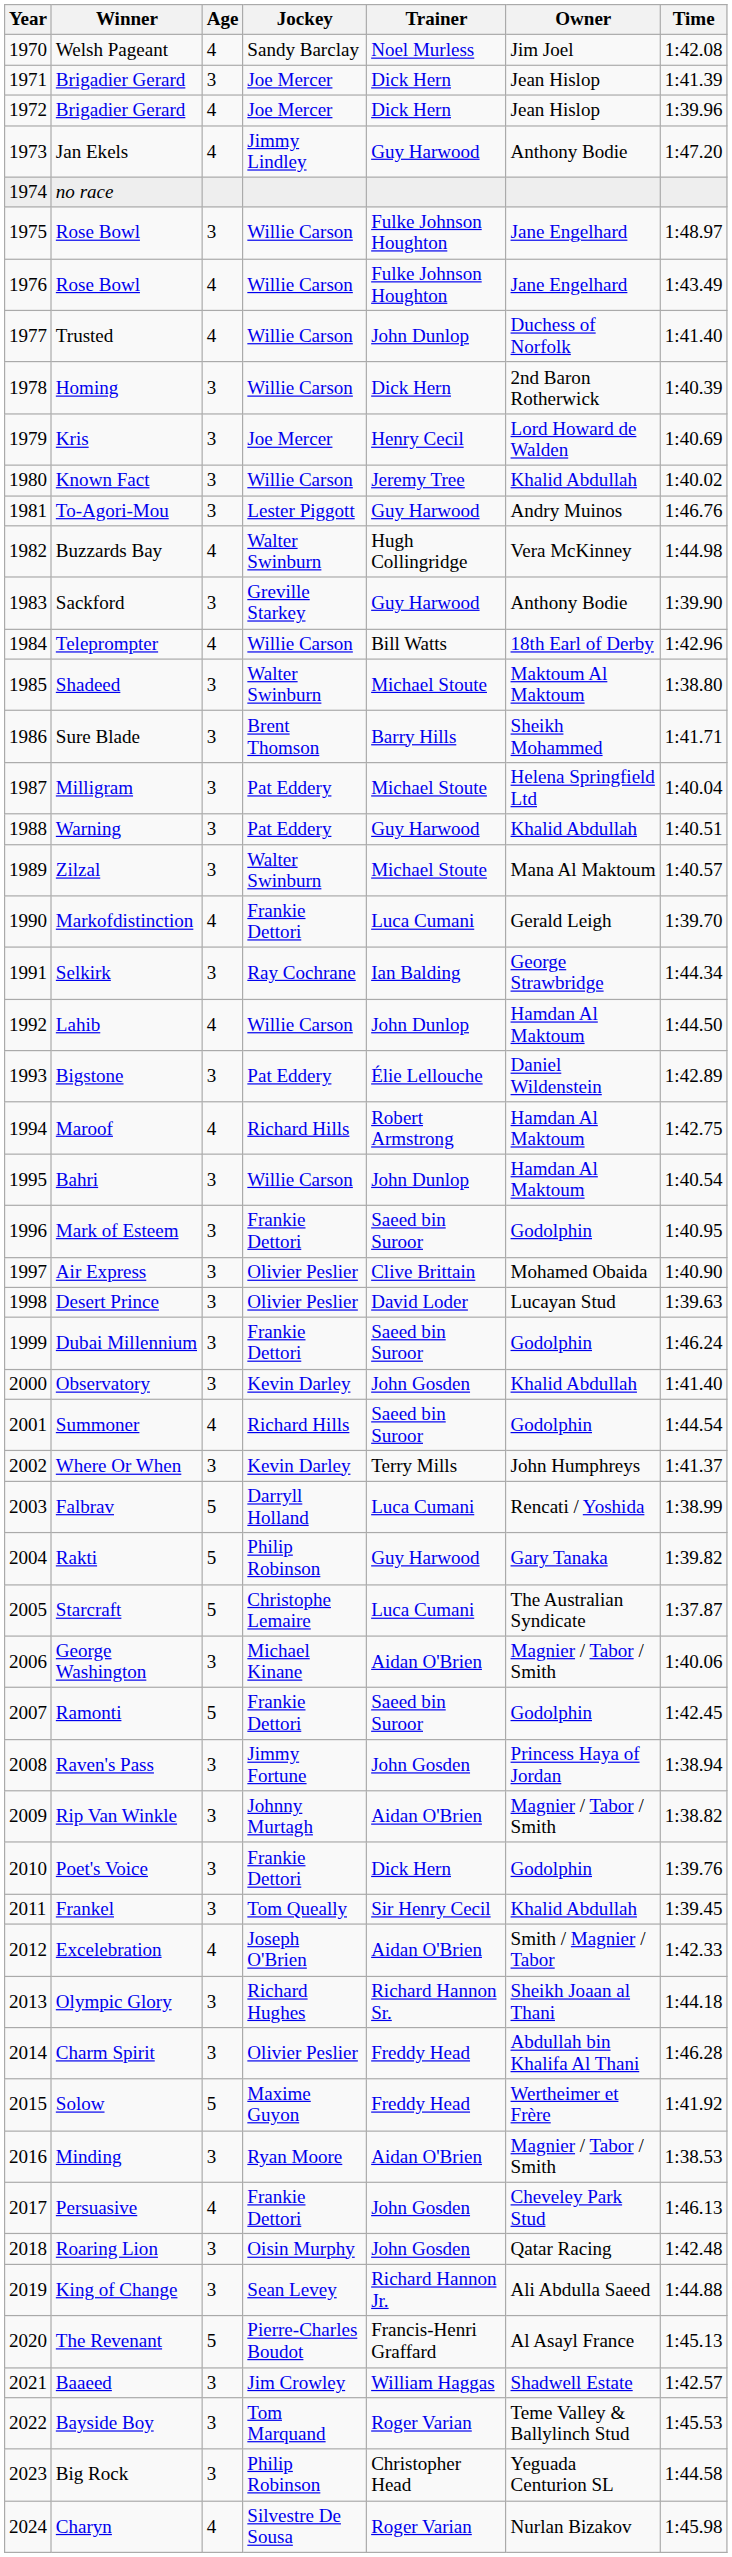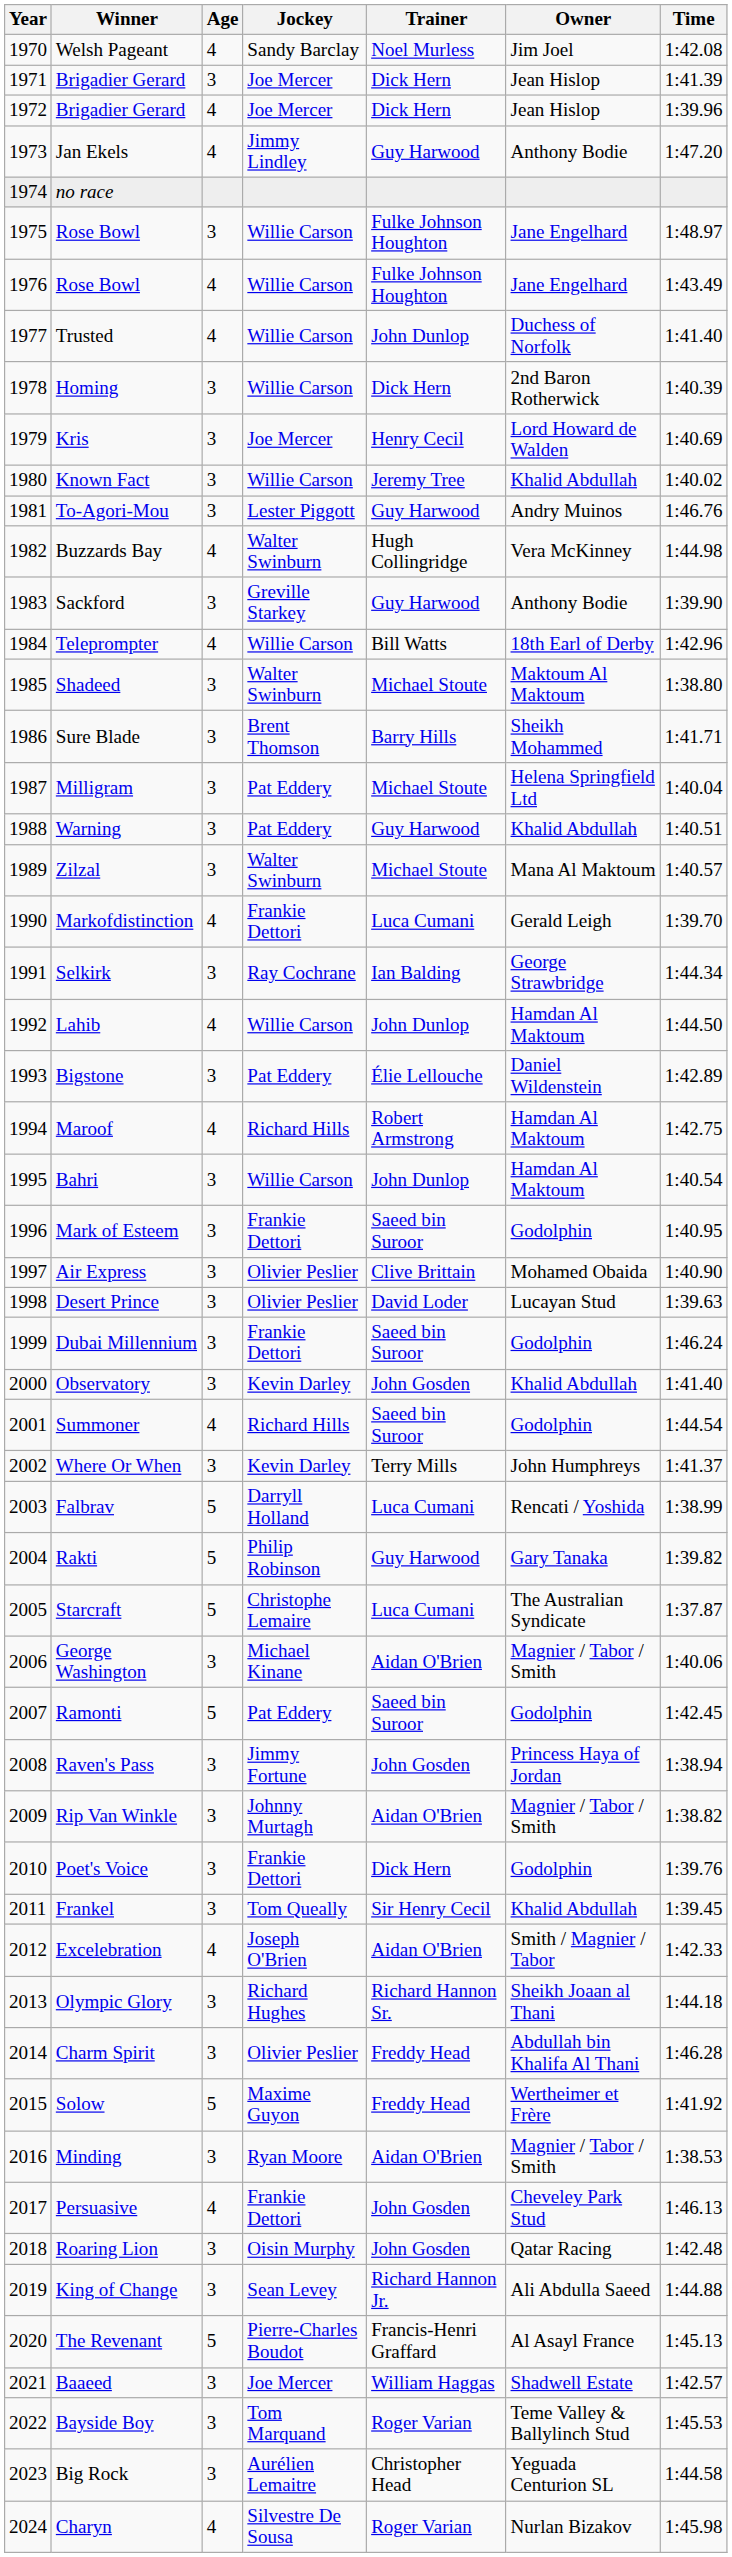 <table class="wikitable sortable">
 <tr>
 <th>Year</th>
 <th>Winner</th>
 <th>Age</th>
 <th>Jockey</th>
 <th>Trainer</th>
 <th>Owner</th>
 <th>Time</th>
 </tr>
 <tr>
 <td>1970</td>
 <td>Welsh Pageant</td>
 <td>4</td>
 <td>Sandy Barclay</td>
 <td><a href='#'>Noel Murless</a></td>
 <td>Jim Joel</td>
 <td>1:42.08</td>
 </tr>
 <tr>
 <td>1971</td>
 <td><a href='#'>Brigadier Gerard</a></td>
 <td>3</td>
 <td><a href='#'>Joe Mercer</a></td>
 <td><a href='#'>Dick Hern</a></td>
 <td>Jean Hislop</td>
 <td>1:41.39</td>
 </tr>
 <tr>
 <td>1972</td>
 <td><a href='#'>Brigadier Gerard</a></td>
 <td>4</td>
 <td><a href='#'>Joe Mercer</a></td>
 <td><a href='#'>Dick Hern</a></td>
 <td>Jean Hislop</td>
 <td>1:39.96</td>
 </tr>
 <tr>
 <td>1973</td>
 <td>Jan Ekels</td>
 <td>4</td>
 <td><a href='#'>Jimmy Lindley</a></td>
 <td><a href='#'>Guy Harwood</a></td>
 <td>Anthony Bodie</td>
 <td>1:47.20</td>
 </tr>
 <tr bgcolor="#eeeeee">
 <td>1974</td>
 <td><em>no race</em> </td>
 <td></td>
 <td></td>
 <td></td>
 <td></td>
 <td></td>
 </tr>
 <tr>
 <td>1975</td>
 <td><a href='#'>Rose Bowl</a></td>
 <td>3</td>
 <td><a href='#'>Willie Carson</a></td>
 <td><a href='#'>Fulke Johnson Houghton</a></td>
 <td><a href='#'>Jane Engelhard</a></td>
 <td>1:48.97</td>
 </tr>
 <tr>
 <td>1976</td>
 <td><a href='#'>Rose Bowl</a></td>
 <td>4</td>
 <td><a href='#'>Willie Carson</a></td>
 <td><a href='#'>Fulke Johnson Houghton</a></td>
 <td><a href='#'>Jane Engelhard</a></td>
 <td>1:43.49</td>
 </tr>
 <tr>
 <td>1977</td>
 <td>Trusted</td>
 <td>4</td>
 <td><a href='#'>Willie Carson</a></td>
 <td><a href='#'>John Dunlop</a></td>
 <td><a href='#'>Duchess of Norfolk</a></td>
 <td>1:41.40</td>
 </tr>
 <tr>
 <td>1978</td>
 <td><a href='#'>Homing</a></td>
 <td>3</td>
 <td><a href='#'>Willie Carson</a></td>
 <td><a href='#'>Dick Hern</a></td>
 <td>2nd Baron Rotherwick</td>
 <td>1:40.39</td>
 </tr>
 <tr>
 <td>1979</td>
 <td><a href='#'>Kris</a></td>
 <td>3</td>
 <td><a href='#'>Joe Mercer</a></td>
 <td><a href='#'>Henry Cecil</a></td>
 <td><a href='#'>Lord Howard de Walden</a></td>
 <td>1:40.69</td>
 </tr>
 <tr>
 <td>1980</td>
 <td><a href='#'>Known Fact</a></td>
 <td>3</td>
 <td><a href='#'>Willie Carson</a></td>
 <td><a href='#'>Jeremy Tree</a></td>
 <td><a href='#'>Khalid Abdullah</a></td>
 <td>1:40.02</td>
 </tr>
 <tr>
 <td>1981</td>
 <td><a href='#'>To-Agori-Mou</a></td>
 <td>3</td>
 <td><a href='#'>Lester Piggott</a></td>
 <td><a href='#'>Guy Harwood</a></td>
 <td>Andry Muinos</td>
 <td>1:46.76</td>
 </tr>
 <tr>
 <td>1982</td>
 <td>Buzzards Bay</td>
 <td>4</td>
 <td><a href='#'>Walter Swinburn</a></td>
 <td>Hugh Collingridge</td>
 <td>Vera McKinney</td>
 <td>1:44.98</td>
 </tr>
 <tr>
 <td>1983</td>
 <td>Sackford</td>
 <td>3</td>
 <td><a href='#'>Greville Starkey</a></td>
 <td><a href='#'>Guy Harwood</a></td>
 <td>Anthony Bodie</td>
 <td>1:39.90</td>
 </tr>
 <tr>
 <td>1984</td>
 <td><a href='#'>Teleprompter</a></td>
 <td>4</td>
 <td><a href='#'>Willie Carson</a></td>
 <td>Bill Watts</td>
 <td><a href='#'>18th Earl of Derby</a></td>
 <td>1:42.96</td>
 </tr>
 <tr>
 <td>1985</td>
 <td><a href='#'>Shadeed</a></td>
 <td>3</td>
 <td><a href='#'>Walter Swinburn</a></td>
 <td><a href='#'>Michael Stoute</a></td>
 <td><a href='#'>Maktoum Al Maktoum</a></td>
 <td>1:38.80</td>
 </tr>
 <tr>
 <td>1986</td>
 <td>Sure Blade</td>
 <td>3</td>
 <td><a href='#'>Brent Thomson</a></td>
 <td><a href='#'>Barry Hills</a></td>
 <td><a href='#'>Sheikh Mohammed</a></td>
 <td>1:41.71</td>
 </tr>
 <tr>
 <td>1987</td>
 <td><a href='#'>Milligram</a></td>
 <td>3</td>
 <td><a href='#'>Pat Eddery</a></td>
 <td><a href='#'>Michael Stoute</a></td>
 <td><a href='#'>Helena Springfield Ltd</a></td>
 <td>1:40.04</td>
 </tr>
 <tr>
 <td>1988</td>
 <td><a href='#'>Warning</a></td>
 <td>3</td>
 <td><a href='#'>Pat Eddery</a></td>
 <td><a href='#'>Guy Harwood</a></td>
 <td><a href='#'>Khalid Abdullah</a></td>
 <td>1:40.51</td>
 </tr>
 <tr>
 <td>1989</td>
 <td><a href='#'>Zilzal</a></td>
 <td>3</td>
 <td><a href='#'>Walter Swinburn</a></td>
 <td><a href='#'>Michael Stoute</a></td>
 <td>Mana Al Maktoum</td>
 <td>1:40.57</td>
 </tr>
 <tr>
 <td>1990</td>
 <td><a href='#'>Markofdistinction</a></td>
 <td>4</td>
 <td><a href='#'>Frankie Dettori</a></td>
 <td><a href='#'>Luca Cumani</a></td>
 <td>Gerald Leigh</td>
 <td>1:39.70</td>
 </tr>
 <tr>
 <td>1991</td>
 <td><a href='#'>Selkirk</a></td>
 <td>3</td>
 <td><a href='#'>Ray Cochrane</a></td>
 <td><a href='#'>Ian Balding</a></td>
 <td><a href='#'>George Strawbridge</a></td>
 <td>1:44.34</td>
 </tr>
 <tr>
 <td>1992</td>
 <td><a href='#'>Lahib</a></td>
 <td>4</td>
 <td><a href='#'>Willie Carson</a></td>
 <td><a href='#'>John Dunlop</a></td>
 <td><a href='#'>Hamdan Al Maktoum</a></td>
 <td>1:44.50</td>
 </tr>
 <tr>
 <td>1993</td>
 <td><a href='#'>Bigstone</a></td>
 <td>3</td>
 <td><a href='#'>Pat Eddery</a></td>
 <td><a href='#'>Élie Lellouche</a></td>
 <td><a href='#'>Daniel Wildenstein</a></td>
 <td>1:42.89</td>
 </tr>
 <tr>
 <td>1994</td>
 <td><a href='#'>Maroof</a></td>
 <td>4</td>
 <td><a href='#'>Richard Hills</a></td>
 <td><a href='#'>Robert Armstrong</a></td>
 <td><a href='#'>Hamdan Al Maktoum</a></td>
 <td>1:42.75</td>
 </tr>
 <tr>
 <td>1995</td>
 <td><a href='#'>Bahri</a></td>
 <td>3</td>
 <td><a href='#'>Willie Carson</a></td>
 <td><a href='#'>John Dunlop</a></td>
 <td><a href='#'>Hamdan Al Maktoum</a></td>
 <td>1:40.54</td>
 </tr>
 <tr>
 <td>1996</td>
 <td><a href='#'>Mark of Esteem</a></td>
 <td>3</td>
 <td><a href='#'>Frankie Dettori</a></td>
 <td><a href='#'>Saeed bin Suroor</a></td>
 <td><a href='#'>Godolphin</a></td>
 <td>1:40.95</td>
 </tr>
 <tr>
 <td>1997</td>
 <td><a href='#'>Air Express</a></td>
 <td>3</td>
 <td><a href='#'>Olivier Peslier</a></td>
 <td><a href='#'>Clive Brittain</a></td>
 <td>Mohamed Obaida</td>
 <td>1:40.90</td>
 </tr>
 <tr>
 <td>1998</td>
 <td><a href='#'>Desert Prince</a></td>
 <td>3</td>
 <td><a href='#'>Olivier Peslier</a></td>
 <td><a href='#'>David Loder</a></td>
 <td>Lucayan Stud</td>
 <td>1:39.63</td>
 </tr>
 <tr>
 <td>1999</td>
 <td><a href='#'>Dubai Millennium</a></td>
 <td>3</td>
 <td><a href='#'>Frankie Dettori</a></td>
 <td><a href='#'>Saeed bin Suroor</a></td>
 <td><a href='#'>Godolphin</a></td>
 <td>1:46.24</td>
 </tr>
 <tr>
 <td>2000</td>
 <td><a href='#'>Observatory</a></td>
 <td>3</td>
 <td><a href='#'>Kevin Darley</a></td>
 <td><a href='#'>John Gosden</a></td>
 <td><a href='#'>Khalid Abdullah</a></td>
 <td>1:41.40</td>
 </tr>
 <tr>
 <td>2001</td>
 <td><a href='#'>Summoner</a></td>
 <td>4</td>
 <td><a href='#'>Richard Hills</a></td>
 <td><a href='#'>Saeed bin Suroor</a></td>
 <td><a href='#'>Godolphin</a></td>
 <td>1:44.54</td>
 </tr>
 <tr>
 <td>2002</td>
 <td><a href='#'>Where Or When</a></td>
 <td>3</td>
 <td><a href='#'>Kevin Darley</a></td>
 <td>Terry Mills</td>
 <td>John Humphreys</td>
 <td>1:41.37</td>
 </tr>
 <tr>
 <td>2003</td>
 <td><a href='#'>Falbrav</a></td>
 <td>5</td>
 <td><a href='#'>Darryll Holland</a></td>
 <td><a href='#'>Luca Cumani</a></td>
 <td>Rencati  / <a href='#'>Yoshida</a></td>
 <td>1:38.99</td>
 </tr>
 <tr>
 <td>2004</td>
 <td><a href='#'>Rakti</a></td>
 <td>5</td>
 <td><a href='#'>Philip Robinson</a></td>
 <td><a href='#'>Guy Harwood</a></td>
 <td><a href='#'>Gary Tanaka</a></td>
 <td>1:39.82</td>
 </tr>
 <tr>
 <td>2005</td>
 <td><a href='#'>Starcraft</a> </td>
 <td>5</td>
 <td><a href='#'>Christophe Lemaire</a></td>
 <td><a href='#'>Luca Cumani</a></td>
 <td>The Australian Syndicate</td>
 <td>1:37.87</td>
 </tr>
 <tr>
 <td>2006</td>
 <td><a href='#'>George Washington</a></td>
 <td>3</td>
 <td><a href='#'>Michael Kinane</a></td>
 <td><a href='#'>Aidan O'Brien</a></td>
 <td><a href='#'>Magnier</a> / <a href='#'>Tabor</a> / Smith </td>
 <td>1:40.06</td>
 </tr>
 <tr>
 <td>2007</td>
 <td><a href='#'>Ramonti</a></td>
 <td>5</td>
-<td><a href='#'>Frankie Dettori</a></td>
+<td><a href='#'>Pat Eddery</a></td>
 <td><a href='#'>Saeed bin Suroor</a></td>
 <td><a href='#'>Godolphin</a></td>
 <td>1:42.45</td>
 </tr>
 <tr>
 <td>2008</td>
 <td><a href='#'>Raven's Pass</a></td>
 <td>3</td>
 <td><a href='#'>Jimmy Fortune</a></td>
 <td><a href='#'>John Gosden</a></td>
 <td><a href='#'>Princess Haya of Jordan</a></td>
 <td>1:38.94</td>
 </tr>
 <tr>
 <td>2009</td>
 <td><a href='#'>Rip Van Winkle</a></td>
 <td>3</td>
 <td><a href='#'>Johnny Murtagh</a></td>
 <td><a href='#'>Aidan O'Brien</a></td>
 <td><a href='#'>Magnier</a> / <a href='#'>Tabor</a> / Smith </td>
 <td>1:38.82</td>
 </tr>
 <tr>
 <td>2010</td>
 <td><a href='#'>Poet's Voice</a></td>
 <td>3</td>
 <td><a href='#'>Frankie Dettori</a></td>
 <td><a href='#'>Dick Hern</a></td>
 <td><a href='#'>Godolphin</a></td>
 <td>1:39.76</td>
 </tr>
 <tr>
 <td>2011</td>
 <td><a href='#'>Frankel</a></td>
 <td>3</td>
 <td><a href='#'>Tom Queally</a></td>
 <td><a href='#'>Sir Henry Cecil</a></td>
 <td><a href='#'>Khalid Abdullah</a></td>
 <td>1:39.45</td>
 </tr>
 <tr>
 <td>2012</td>
 <td><a href='#'>Excelebration</a></td>
 <td>4</td>
 <td><a href='#'>Joseph O'Brien</a></td>
 <td><a href='#'>Aidan O'Brien</a></td>
 <td>Smith  / <a href='#'>Magnier</a> / <a href='#'>Tabor</a></td>
 <td>1:42.33</td>
 </tr>
 <tr>
 <td>2013</td>
 <td><a href='#'>Olympic Glory</a></td>
 <td>3</td>
 <td><a href='#'>Richard Hughes</a></td>
 <td><a href='#'>Richard Hannon Sr.</a></td>
 <td><a href='#'>Sheikh Joaan al Thani</a></td>
 <td>1:44.18</td>
 </tr>
 <tr>
 <td>2014</td>
 <td><a href='#'>Charm Spirit</a></td>
 <td>3</td>
 <td><a href='#'>Olivier Peslier</a></td>
 <td><a href='#'>Freddy Head</a></td>
 <td><a href='#'>Abdullah bin Khalifa Al Thani</a></td>
 <td>1:46.28</td>
 </tr>
 <tr>
 <td>2015</td>
 <td><a href='#'>Solow</a></td>
 <td>5</td>
 <td><a href='#'>Maxime Guyon</a></td>
 <td><a href='#'>Freddy Head</a></td>
 <td><a href='#'>Wertheimer et Frère</a></td>
 <td>1:41.92</td>
 </tr>
 <tr>
 <td>2016</td>
 <td><a href='#'>Minding</a></td>
 <td>3</td>
 <td><a href='#'>Ryan Moore</a></td>
 <td><a href='#'>Aidan O'Brien</a></td>
 <td><a href='#'>Magnier</a> / <a href='#'>Tabor</a> / Smith </td>
 <td>1:38.53</td>
 </tr>
 <tr>
 <td>2017</td>
 <td><a href='#'>Persuasive</a></td>
 <td>4</td>
 <td><a href='#'>Frankie Dettori</a></td>
 <td><a href='#'>John Gosden</a></td>
 <td><a href='#'>Cheveley Park Stud</a></td>
 <td>1:46.13</td>
 </tr>
 <tr>
 <td>2018</td>
 <td><a href='#'>Roaring Lion</a></td>
 <td>3</td>
 <td><a href='#'>Oisin Murphy</a></td>
 <td><a href='#'>John Gosden</a></td>
 <td>Qatar Racing</td>
 <td>1:42.48</td>
 </tr>
 <tr>
 <td>2019</td>
 <td><a href='#'>King of Change</a></td>
 <td>3</td>
 <td><a href='#'>Sean Levey</a></td>
 <td><a href='#'>Richard Hannon Jr.</a></td>
 <td>Ali Abdulla Saeed</td>
 <td>1:44.88</td>
 </tr>
 <tr>
 <td>2020</td>
 <td><a href='#'>The Revenant</a></td>
 <td>5</td>
 <td><a href='#'>Pierre-Charles Boudot</a></td>
 <td>Francis-Henri Graffard</td>
 <td>Al Asayl France</td>
 <td>1:45.13</td>
 </tr>
 <tr>
 <td>2021</td>
 <td><a href='#'>Baaeed</a></td>
 <td>3</td>
-<td><a href='#'>Jim Crowley</a></td>
+<td><a href='#'>Joe Mercer</a></td>
 <td><a href='#'>William Haggas</a></td>
 <td><a href='#'>Shadwell Estate</a></td>
 <td>1:42.57</td>
 </tr>
 <tr>
 <td>2022</td>
 <td><a href='#'>Bayside Boy</a></td>
 <td>3</td>
 <td><a href='#'>Tom Marquand</a></td>
 <td><a href='#'>Roger Varian</a></td>
 <td>Teme Valley & Ballylinch Stud</td>
 <td>1:45.53</td>
 </tr>
 <tr>
 <td>2023</td>
 <td>Big Rock</td>
 <td>3</td>
-<td><a href='#'>Philip Robinson</a></td>
+<td><a href='#'>Aurélien Lemaitre</a></td>
 <td>Christopher Head</td>
 <td>Yeguada Centurion SL</td>
 <td>1:44.58</td>
 </tr>
 <tr>
 <td>2024</td>
 <td><a href='#'>Charyn</a></td>
 <td>4</td>
 <td><a href='#'>Silvestre De Sousa</a></td>
 <td><a href='#'>Roger Varian</a></td>
 <td>Nurlan Bizakov</td>
 <td>1:45.98</td>
 </tr>
 </table>
